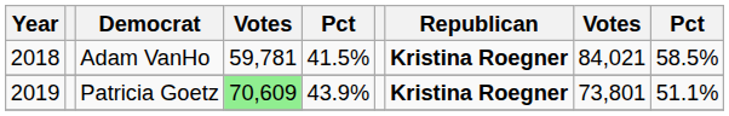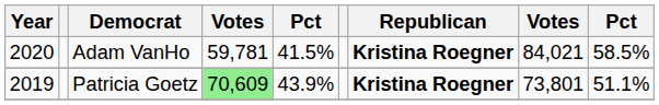 <table class="wikitable" style="font-size:95%">
 <tr>
 <th>Year</th>
 <th></th>
 <th>Democrat</th>
 <th>Votes</th>
 <th>Pct</th>
 <th></th>
 <th>Republican</th>
 <th>Votes</th>
 <th>Pct</th>
 </tr>
 <tr>
-<td>2018</td>
+<td>2020</td>
 <td></td>
 <td>Adam VanHo</td>
 <td>59,781</td>
 <td>41.5%</td>
 <td></td>
 <td><strong>Kristina Roegner</strong></td>
 <td>84,021</td>
 <td>58.5%</td>
 </tr>
 <tr>
 </tr>
 <tr>
 <td>2019</td>
 <td></td>
 <td>Patricia Goetz</td>
 <td style="background: lightgreen;">70,609</td>
 <td>43.9%</td>
 <td></td>
 <td><strong>Kristina Roegner</strong></td>
 <td>73,801</td>
 <td>51.1%</td>
 </tr>
 <tr>
 </tr>
 </table>
